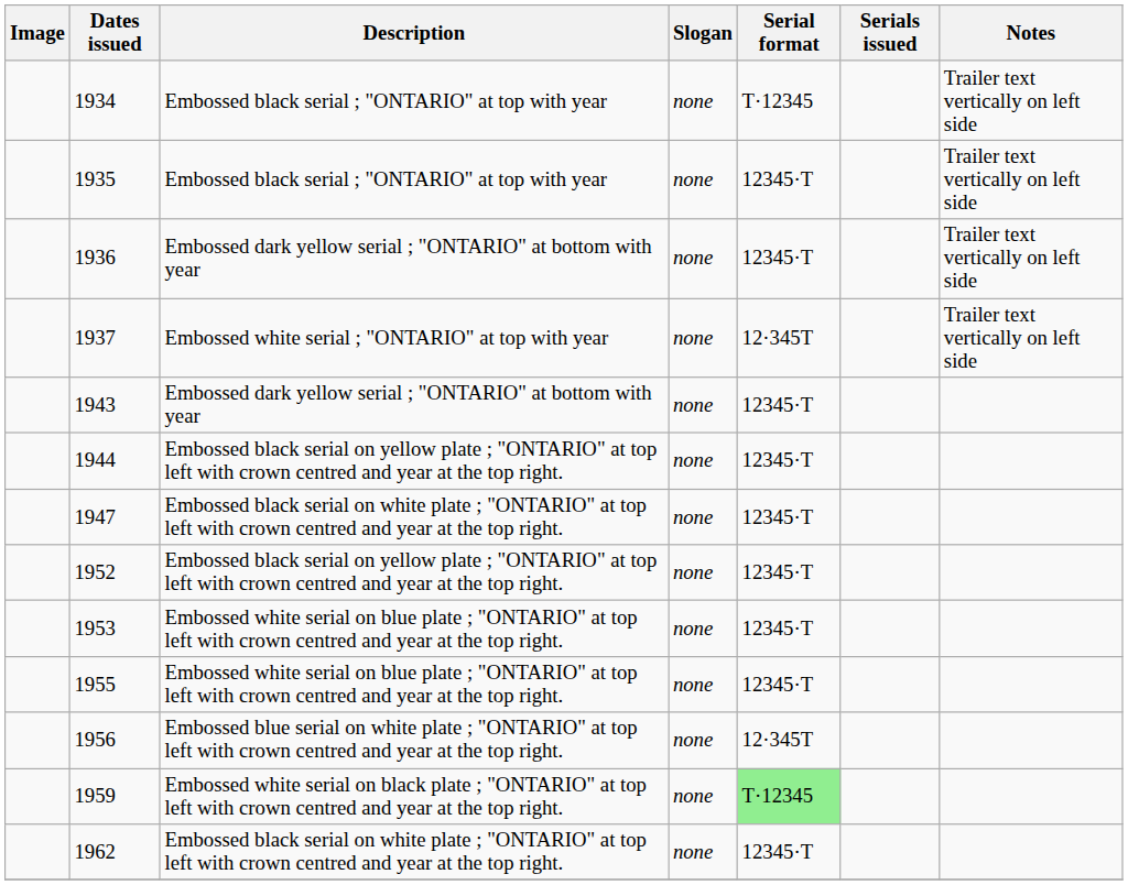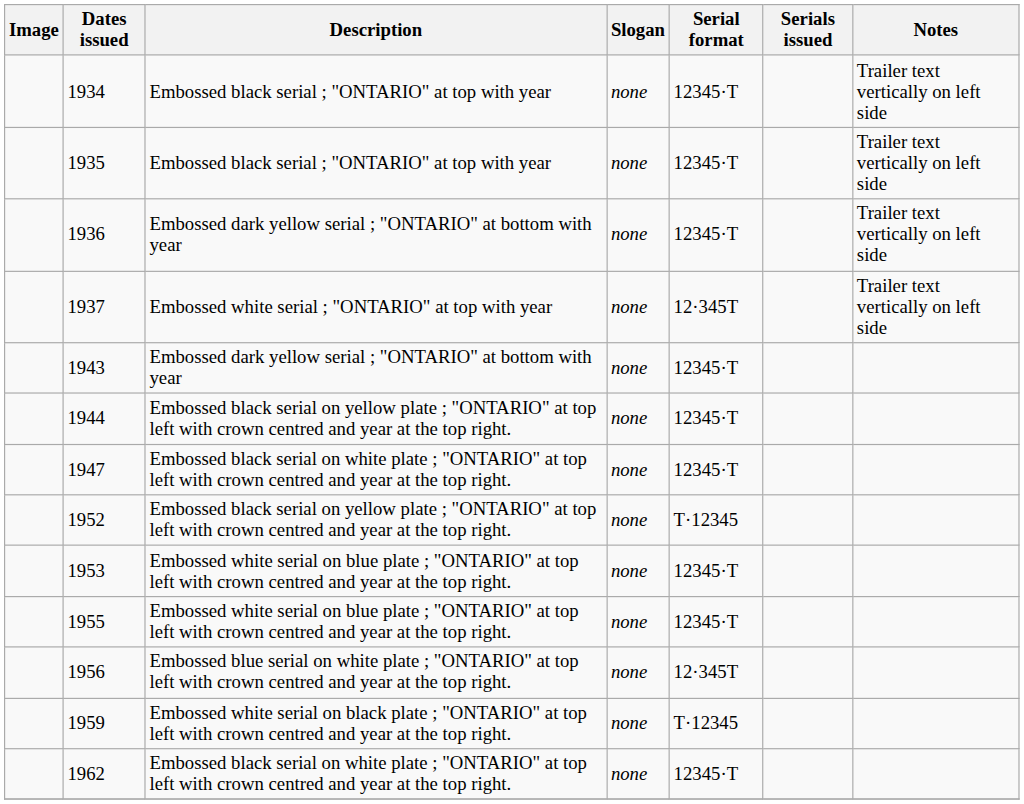 <table class="wikitable">
 <tr>
 <th>Image</th>
 <th>Dates issued</th>
 <th>Description</th>
 <th>Slogan</th>
 <th>Serial format</th>
 <th>Serials issued</th>
 <th>Notes</th>
 </tr>
 <tr>
 <td></td>
 <td>1934</td>
 <td>Embossed black serial ; "ONTARIO" at top with year</td>
 <td><em>none</em></td>
-<td>T·12345</td>
+<td>12345·T</td>
 <td></td>
 <td>Trailer text vertically on left side</td>
 </tr>
 <tr>
 <td></td>
 <td>1935</td>
 <td>Embossed black serial ; "ONTARIO" at top with year</td>
 <td><em>none</em></td>
 <td>12345·T</td>
 <td></td>
 <td>Trailer text vertically on left side</td>
 </tr>
 <tr>
 <td></td>
 <td>1936</td>
 <td>Embossed dark yellow serial ; "ONTARIO" at bottom with year</td>
 <td><em>none</em></td>
 <td>12345·T</td>
 <td></td>
 <td>Trailer text vertically on left side</td>
 </tr>
 <tr>
 <td></td>
 <td>1937</td>
 <td>Embossed white serial ; "ONTARIO" at top with year</td>
 <td><em>none</em></td>
 <td>12·345T</td>
 <td></td>
 <td>Trailer text vertically on left side</td>
 </tr>
 <tr>
 <td></td>
 <td>1943</td>
 <td>Embossed dark yellow serial ; "ONTARIO" at bottom with year</td>
 <td><em>none</em></td>
 <td>12345·T</td>
 <td></td>
 <td></td>
 </tr>
 <tr>
 <td></td>
 <td>1944</td>
 <td>Embossed black serial on yellow plate ; "ONTARIO" at top left with crown centred and year at the top right.</td>
 <td><em>none</em></td>
 <td>12345·T</td>
 <td></td>
 <td></td>
 </tr>
 <tr>
 <td></td>
 <td>1947</td>
 <td>Embossed black serial on white plate ; "ONTARIO" at top left with crown centred and year at the top right.</td>
 <td><em>none</em></td>
 <td>12345·T</td>
 <td></td>
 <td></td>
 </tr>
 <tr>
 <td></td>
 <td>1952</td>
 <td>Embossed black serial on yellow plate ; "ONTARIO" at top left with crown centred and year at the top right.</td>
 <td><em>none</em></td>
-<td>12345·T</td>
+<td>T·12345</td>
 <td></td>
 <td></td>
 </tr>
 <tr>
 <td></td>
 <td>1953</td>
 <td>Embossed white serial on blue plate ; "ONTARIO" at top left with crown centred and year at the top right.</td>
 <td><em>none</em></td>
 <td>12345·T</td>
 <td></td>
 <td></td>
 </tr>
 <tr>
 <td></td>
 <td>1955</td>
 <td>Embossed white serial on blue plate ; "ONTARIO" at top left with crown centred and year at the top right.</td>
 <td><em>none</em></td>
 <td>12345·T</td>
 <td></td>
 <td></td>
 </tr>
 <tr>
 <td></td>
 <td>1956</td>
 <td>Embossed blue serial on white plate ; "ONTARIO" at top left with crown centred and year at the top right.</td>
 <td><em>none</em></td>
 <td>12·345T</td>
 <td></td>
 <td></td>
 </tr>
 <tr>
 <td></td>
 <td>1959</td>
 <td>Embossed white serial on black plate ; "ONTARIO" at top left with crown centred and year at the top right.</td>
 <td><em>none</em></td>
-<td style="background: lightgreen;">T·12345</td>
+<td>T·12345</td>
 <td></td>
 <td></td>
 </tr>
 <tr>
 <td></td>
 <td>1962</td>
 <td>Embossed black serial on white plate ; "ONTARIO" at top left with crown centred and year at the top right.</td>
 <td><em>none</em></td>
 <td>12345·T</td>
 <td></td>
 <td></td>
 </tr>
 <tr>
 </tr>
 </table>
